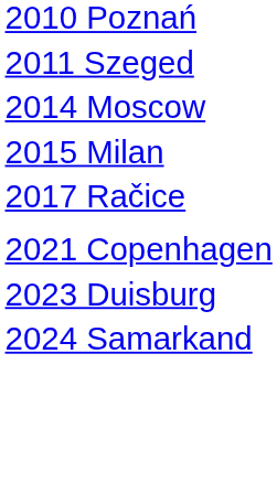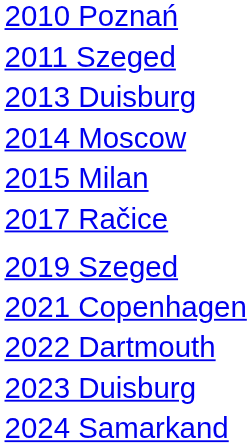 <table>
 <tr>
 <td><a href='#'>2010 Poznań</a></td>
 <td></td>
 <td></td>
 <td></td>
 </tr>
 <tr>
 <td><a href='#'>2011 Szeged</a></td>
+<td></td>
+<td></td>
+<td></td>
+</tr>
+<tr>
+<td><a href='#'>2013 Duisburg</a></td>
 <td></td>
 <td></td>
 <td></td>
 </tr>
 <tr>
 <td><a href='#'>2014 Moscow</a></td>
 <td></td>
 <td></td>
 <td></td>
 </tr>
 <tr>
 <td><a href='#'>2015 Milan</a></td>
 <td></td>
 <td></td>
 <td></td>
 </tr>
 <tr>
 <td><a href='#'>2017 Račice</a></td>
 <td></td>
 <td></td>
 <td></td>
 </tr>
 <tr>
 <td></td>
 <td></td>
 <td></td>
 <td></td>
 </tr>
 <tr>
+<td><a href='#'>2019 Szeged</a></td>
+<td></td>
+<td></td>
+<td></td>
+</tr>
+<tr>
 <td><a href='#'>2021 Copenhagen</a></td>
+<td></td>
+<td></td>
+<td></td>
+</tr>
+<tr>
+<td><a href='#'>2022 Dartmouth</a></td>
 <td></td>
 <td></td>
 <td></td>
 </tr>
 <tr>
 <td><a href='#'>2023 Duisburg</a></td>
 <td></td>
 <td></td>
 <td></td>
 </tr>
 <tr>
 <td><a href='#'>2024 Samarkand</a></td>
 <td></td>
 <td></td>
 <td></td>
 </tr>
 </table>
